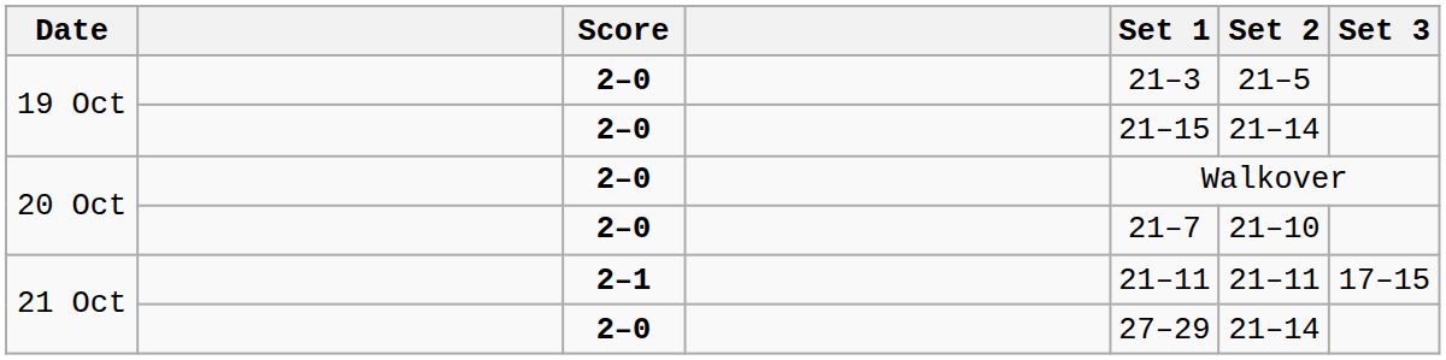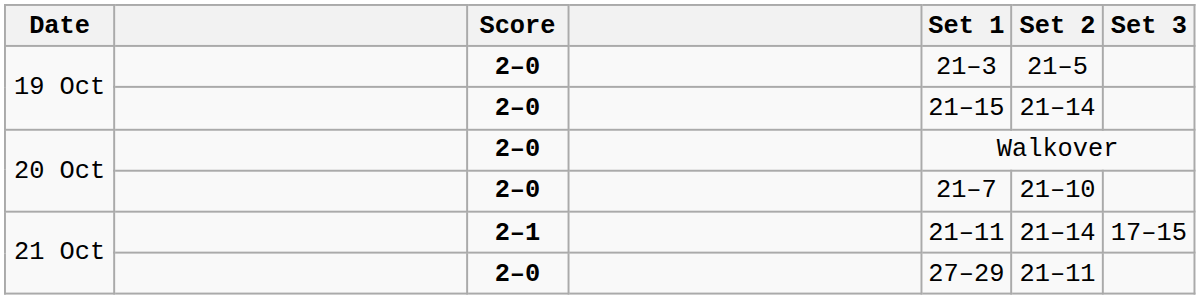 <table class="wikitable" style="text-align: center;">
 <tr>
 <th width="60">Date</th>
 <th align="right" width="270"></th>
 <th width="50">Score</th>
 <th align="left" width="270"></th>
 <th width="50">Set 1</th>
 <th width="50">Set 2</th>
 <th width="50">Set 3</th>
 </tr>
 <tr>
 <td rowspan=2>19 Oct</td>
 <td align=left><strong></strong></td>
 <td align=center><strong>2–0</strong></td>
 <td align=left></td>
 <td>21–3</td>
 <td>21–5</td>
 <td></td>
 </tr>
 <tr>
 <td align=left><strong></strong></td>
 <td align=center><strong>2–0</strong></td>
 <td align=left></td>
 <td>21–15</td>
 <td>21–14</td>
 <td></td>
 </tr>
 <tr>
 <td rowspan=2>20 Oct</td>
 <td align=left><strong></strong></td>
 <td align=center><strong>2–0</strong></td>
 <td align=left></td>
 <td colspan=3>Walkover</td>
 </tr>
 <tr>
 <td align=left><strong></strong></td>
 <td align=center><strong>2–0</strong></td>
 <td align=left></td>
 <td>21–7</td>
 <td>21–10</td>
 <td></td>
 </tr>
 <tr>
 <td rowspan=2>21 Oct</td>
 <td align=left><strong></strong></td>
 <td align=center><strong>2–1</strong></td>
 <td align=left></td>
 <td>21–11</td>
-<td>21–11</td>
+<td>21–14</td>
 <td>17–15</td>
 </tr>
 <tr>
 <td align=left><strong></strong></td>
 <td align=center><strong>2–0</strong></td>
 <td align=left></td>
 <td>27–29</td>
-<td>21–14</td>
+<td>21–11</td>
 <td></td>
 </tr>
 </table>
